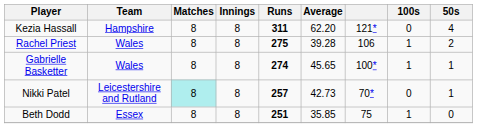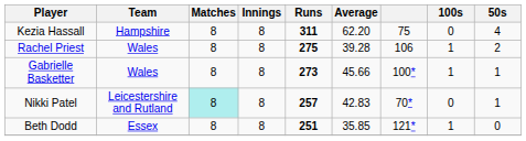 <table class="wikitable" style="text-align:center;">
 <tr>
 <th width=125>Player</th>
 <th width=125>Team</th>
 <th width=60>Matches</th>
 <th width=60>Innings</th>
 <th width=60>Runs</th>
 <th width=60>Average</th>
 <th width=60></th>
 <th width=60>100s</th>
 <th width=60>50s</th>
 </tr>
 <tr>
 <td>Kezia Hassall</td>
 <td><a href='#'>Hampshire</a></td>
 <td>8</td>
 <td>8</td>
 <td><strong>311</strong></td>
 <td>62.20</td>
-<td>121<a href='#'>*</a></td>
+<td>75</td>
 <td>0</td>
 <td>4</td>
 </tr>
 <tr>
 <td><a href='#'>Rachel Priest</a></td>
 <td><a href='#'>Wales</a></td>
 <td>8</td>
 <td>8</td>
 <td><strong>275</strong></td>
 <td>39.28</td>
 <td>106</td>
 <td>1</td>
 <td>2</td>
 </tr>
 <tr>
 <td><a href='#'>Gabrielle Basketter</a></td>
 <td><a href='#'>Wales</a></td>
 <td>8</td>
 <td>8</td>
-<td><strong>274</strong></td>
-<td>45.65</td>
+<td><strong>273</strong></td>
+<td>45.66</td>
 <td>100<a href='#'>*</a></td>
 <td>1</td>
 <td>1</td>
 </tr>
 <tr>
 <td>Nikki Patel</td>
 <td><a href='#'>Leicestershire and Rutland</a></td>
 <td style="background: paleturquoise;">8</td>
 <td>8</td>
 <td><strong>257</strong></td>
-<td>42.73</td>
+<td>42.83</td>
 <td>70<a href='#'>*</a></td>
 <td>0</td>
 <td>1</td>
 </tr>
 <tr>
 <td>Beth Dodd</td>
 <td><a href='#'>Essex</a></td>
 <td>8</td>
 <td>8</td>
 <td><strong>251</strong></td>
 <td>35.85</td>
-<td>75</td>
+<td>121<a href='#'>*</a></td>
 <td>1</td>
 <td>0</td>
 </tr>
 <tr>
 </tr>
 </table>
